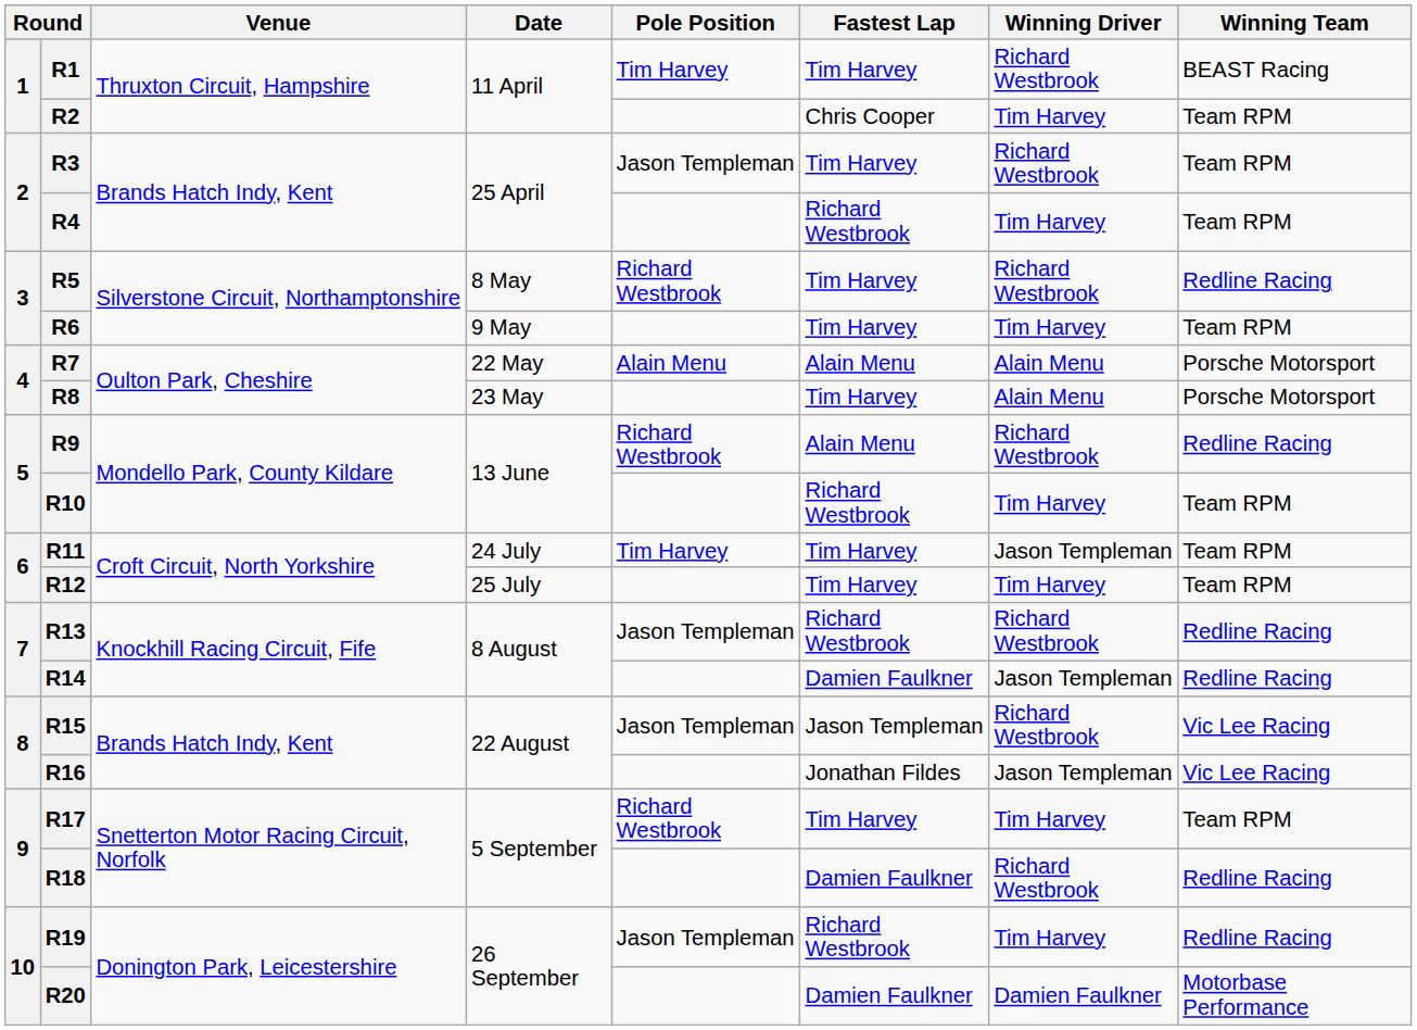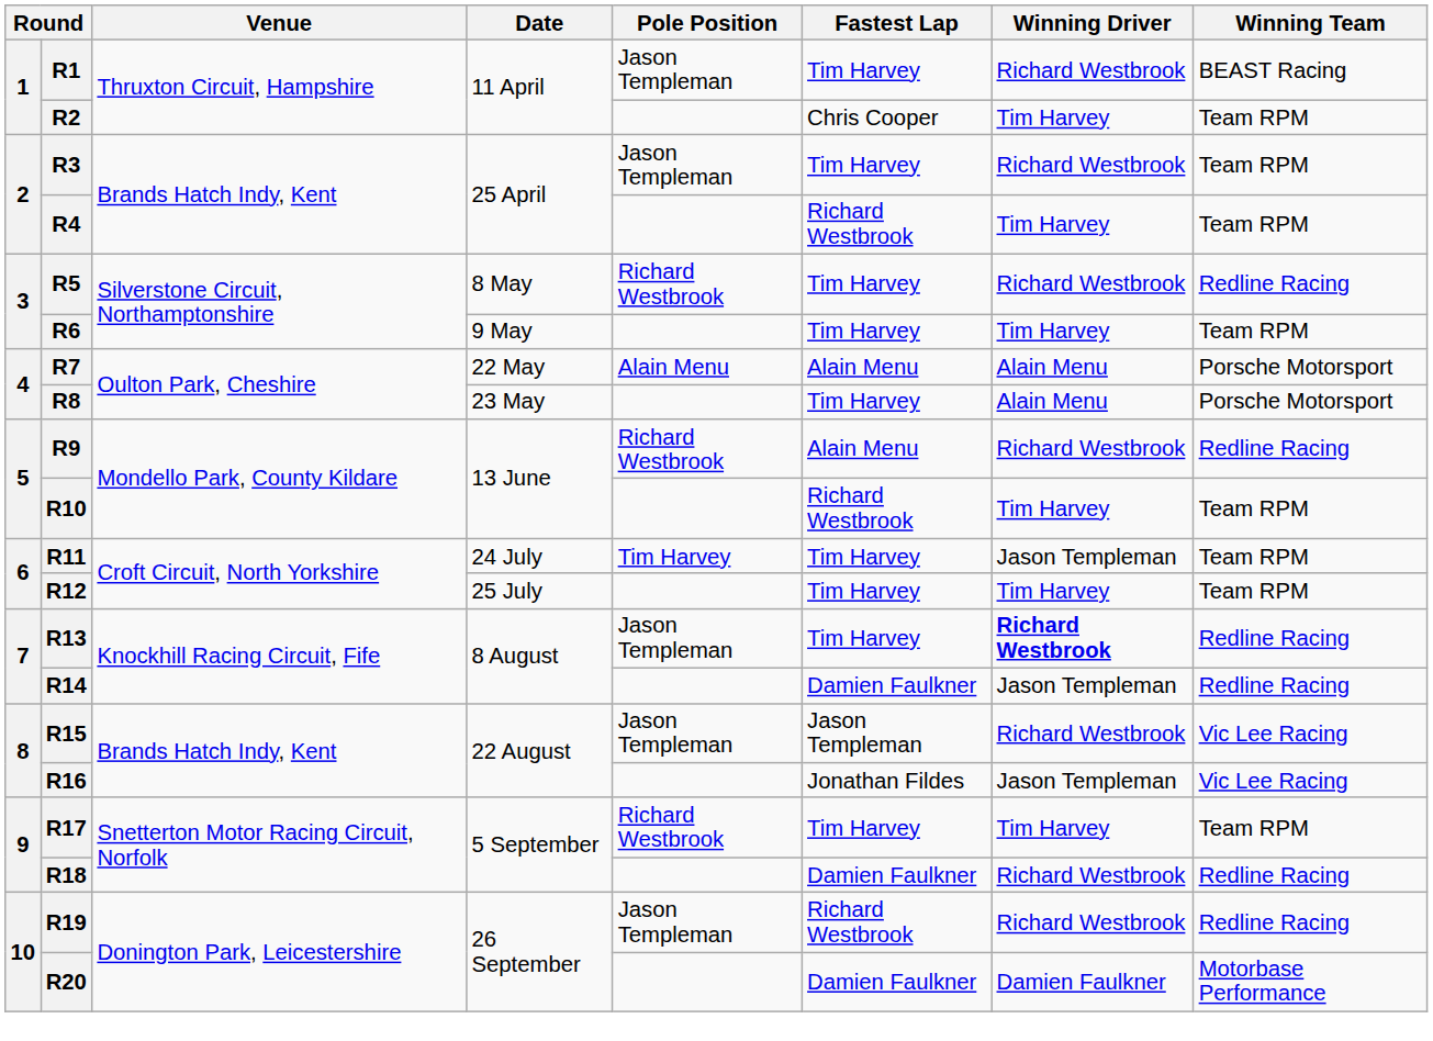 <table class="wikitable" style="font-size: 85%">
 <tr>
 <th colspan="2">Round</th>
 <th>Venue</th>
 <th>Date</th>
 <th>Pole Position</th>
 <th>Fastest Lap</th>
 <th>Winning Driver</th>
 <th>Winning Team</th>
 </tr>
 <tr>
 <th rowspan=2>1</th>
 <th>R1</th>
 <td rowspan=2><a href='#'>Thruxton Circuit</a>, <a href='#'>Hampshire</a></td>
 <td rowspan=2>11 April</td>
-<td> <a href='#'>Tim Harvey</a></td>
+<td> Jason Templeman</td>
 <td> <a href='#'>Tim Harvey</a></td>
 <td> <a href='#'>Richard Westbrook</a></td>
 <td>BEAST Racing</td>
 </tr>
 <tr>
 <th>R2</th>
 <td></td>
 <td> Chris Cooper</td>
 <td> <a href='#'>Tim Harvey</a></td>
 <td>Team RPM</td>
 </tr>
 <tr>
 <th rowspan=2>2</th>
 <th>R3</th>
 <td rowspan=2><a href='#'>Brands Hatch Indy</a>, <a href='#'>Kent</a></td>
 <td rowspan=2>25 April</td>
 <td> Jason Templeman</td>
 <td> <a href='#'>Tim Harvey</a></td>
 <td> <a href='#'>Richard Westbrook</a></td>
 <td>Team RPM</td>
 </tr>
 <tr>
 <th>R4</th>
 <td></td>
 <td> <a href='#'>Richard Westbrook</a></td>
 <td> <a href='#'>Tim Harvey</a></td>
 <td>Team RPM</td>
 </tr>
 <tr>
 <th rowspan=2>3</th>
 <th>R5</th>
 <td rowspan=2><a href='#'>Silverstone Circuit</a>, <a href='#'>Northamptonshire</a></td>
 <td>8 May</td>
 <td> <a href='#'>Richard Westbrook</a></td>
 <td> <a href='#'>Tim Harvey</a></td>
 <td> <a href='#'>Richard Westbrook</a></td>
 <td><a href='#'>Redline Racing</a></td>
 </tr>
 <tr>
 <th>R6</th>
 <td>9 May</td>
 <td></td>
 <td> <a href='#'>Tim Harvey</a></td>
 <td> <a href='#'>Tim Harvey</a></td>
 <td>Team RPM</td>
 </tr>
 <tr>
 <th rowspan=2>4</th>
 <th>R7</th>
 <td rowspan=2><a href='#'>Oulton Park</a>, <a href='#'>Cheshire</a></td>
 <td>22 May</td>
 <td> <a href='#'>Alain Menu</a></td>
 <td> <a href='#'>Alain Menu</a></td>
 <td> <a href='#'>Alain Menu</a></td>
 <td>Porsche Motorsport</td>
 </tr>
 <tr>
 <th>R8</th>
 <td>23 May</td>
 <td></td>
 <td> <a href='#'>Tim Harvey</a></td>
 <td> <a href='#'>Alain Menu</a></td>
 <td>Porsche Motorsport</td>
 </tr>
 <tr>
 <th rowspan=2>5</th>
 <th>R9</th>
 <td rowspan=2><a href='#'>Mondello Park</a>, <a href='#'>County Kildare</a></td>
 <td rowspan=2>13 June</td>
 <td> <a href='#'>Richard Westbrook</a></td>
 <td> <a href='#'>Alain Menu</a></td>
 <td> <a href='#'>Richard Westbrook</a></td>
 <td><a href='#'>Redline Racing</a></td>
 </tr>
 <tr>
 <th>R10</th>
 <td></td>
 <td> <a href='#'>Richard Westbrook</a></td>
 <td> <a href='#'>Tim Harvey</a></td>
 <td>Team RPM</td>
 </tr>
 <tr>
 <th rowspan=2>6</th>
 <th>R11</th>
 <td rowspan=2><a href='#'>Croft Circuit</a>, <a href='#'>North Yorkshire</a></td>
 <td>24 July</td>
 <td> <a href='#'>Tim Harvey</a></td>
 <td> <a href='#'>Tim Harvey</a></td>
 <td> Jason Templeman</td>
 <td>Team RPM</td>
 </tr>
 <tr>
 <th>R12</th>
 <td>25 July</td>
 <td></td>
 <td> <a href='#'>Tim Harvey</a></td>
 <td> <a href='#'>Tim Harvey</a></td>
 <td>Team RPM</td>
 </tr>
 <tr>
 <th rowspan=2>7</th>
 <th>R13</th>
 <td rowspan=2><a href='#'>Knockhill Racing Circuit</a>, <a href='#'>Fife</a></td>
 <td rowspan=2>8 August</td>
 <td> Jason Templeman</td>
-<td> <a href='#'>Richard Westbrook</a></td>
-<td> <a href='#'>Richard Westbrook</a></td>
+<td> <a href='#'>Tim Harvey</a></td>
+<td><strong> <a href='#'>Richard Westbrook</a></strong></td>
 <td><a href='#'>Redline Racing</a></td>
 </tr>
 <tr>
 <th>R14</th>
 <td></td>
 <td> <a href='#'>Damien Faulkner</a></td>
 <td> Jason Templeman</td>
 <td><a href='#'>Redline Racing</a></td>
 </tr>
 <tr>
 <th rowspan=2>8</th>
 <th>R15</th>
 <td rowspan=2><a href='#'>Brands Hatch Indy</a>, <a href='#'>Kent</a></td>
 <td rowspan=2>22 August</td>
 <td> Jason Templeman</td>
 <td> Jason Templeman</td>
 <td> <a href='#'>Richard Westbrook</a></td>
 <td><a href='#'>Vic Lee Racing</a></td>
 </tr>
 <tr>
 <th>R16</th>
 <td></td>
 <td> Jonathan Fildes</td>
 <td> Jason Templeman</td>
 <td><a href='#'>Vic Lee Racing</a></td>
 </tr>
 <tr>
 <th rowspan=2>9</th>
 <th>R17</th>
 <td rowspan=2><a href='#'>Snetterton Motor Racing Circuit</a>, <a href='#'>Norfolk</a></td>
 <td rowspan=2>5 September</td>
 <td> <a href='#'>Richard Westbrook</a></td>
 <td> <a href='#'>Tim Harvey</a></td>
 <td> <a href='#'>Tim Harvey</a></td>
 <td>Team RPM</td>
 </tr>
 <tr>
 <th>R18</th>
 <td></td>
 <td> <a href='#'>Damien Faulkner</a></td>
 <td> <a href='#'>Richard Westbrook</a></td>
 <td><a href='#'>Redline Racing</a></td>
 </tr>
 <tr>
 <th rowspan=2>10</th>
 <th>R19</th>
 <td rowspan=2><a href='#'>Donington Park</a>, <a href='#'>Leicestershire</a></td>
 <td rowspan=2>26 September</td>
 <td> Jason Templeman</td>
 <td> <a href='#'>Richard Westbrook</a></td>
-<td> <a href='#'>Tim Harvey</a></td>
+<td> <a href='#'>Richard Westbrook</a></td>
 <td><a href='#'>Redline Racing</a></td>
 </tr>
 <tr>
 <th>R20</th>
 <td></td>
 <td> <a href='#'>Damien Faulkner</a></td>
 <td> <a href='#'>Damien Faulkner</a></td>
 <td><a href='#'>Motorbase Performance</a></td>
 </tr>
 </table>
